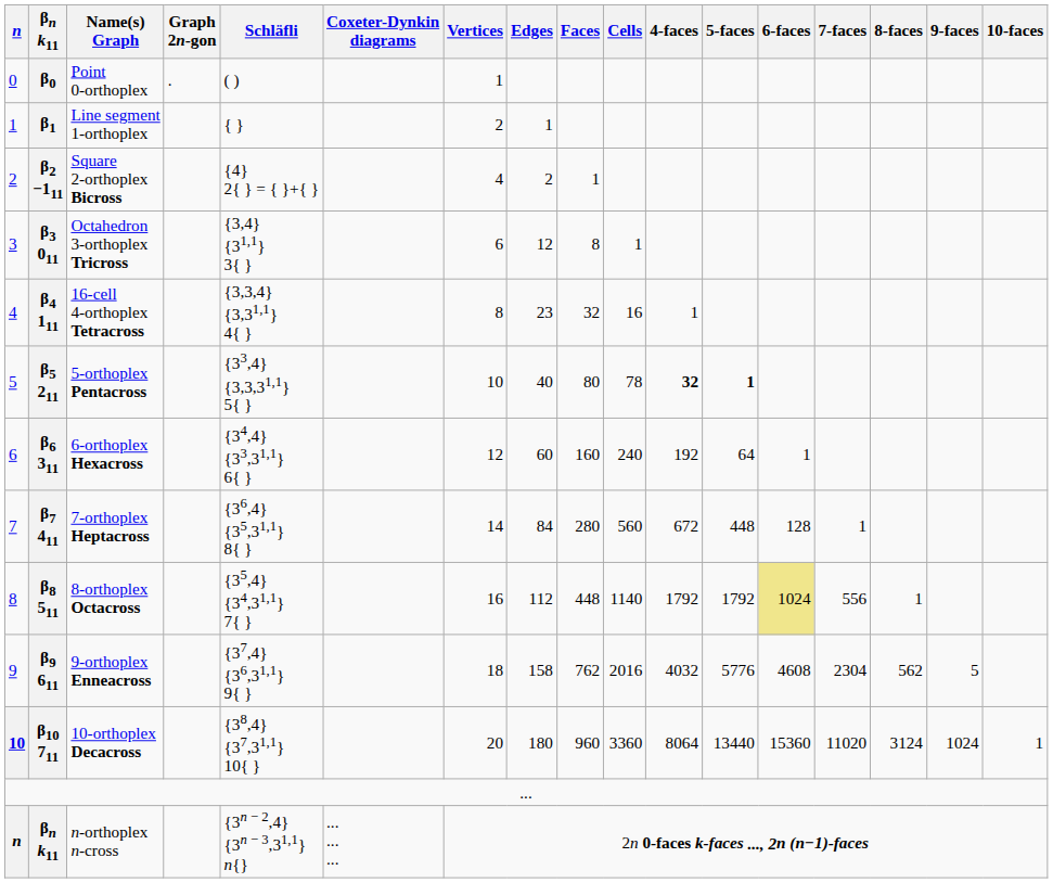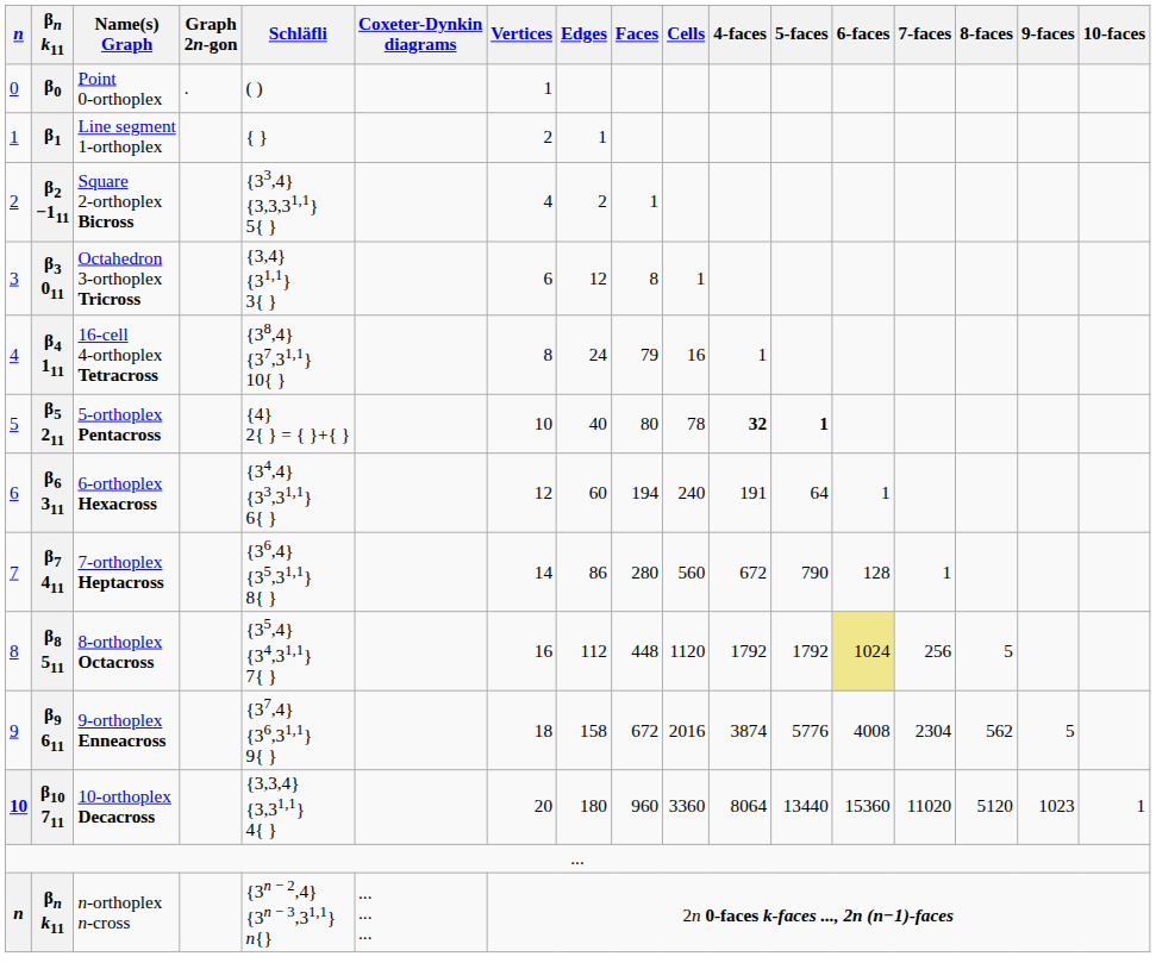 <table class="wikitable">
 <tr>
 <th><a href='#'><em>n</em></a></th>
 <th>β<sub><em>n</em></sub><br><em>k</em><sub>11</sub></th>
 <th>Name(s)<br><a href='#'>Graph</a></th>
 <th>Graph<br>2<em>n</em>-gon</th>
 <th><a href='#'>Schläfli</a></th>
 <th><a href='#'>Coxeter-Dynkin<br>diagrams</a></th>
 <th><a href='#'>Vertices</a></th>
 <th><a href='#'>Edges</a></th>
 <th><a href='#'>Faces</a></th>
 <th><a href='#'>Cells</a></th>
 <th>4-faces</th>
 <th>5-faces</th>
 <th>6-faces</th>
 <th>7-faces</th>
 <th>8-faces</th>
 <th>9-faces</th>
 <th>10-faces</th>
 </tr>
 <tr>
 <td><a href='#'>0</a></td>
 <th>β<sub>0</sub></th>
 <td><a href='#'>Point</a><br>0-orthoplex</td>
 <td>.</td>
 <td>( )</td>
 <td><br></td>
 <td align=right>1</td>
 <td> </td>
 <td> </td>
 <td> </td>
 <td> </td>
 <td> </td>
 <td> </td>
 <td> </td>
 <td> </td>
 <td> </td>
 <td> </td>
 </tr>
 <tr>
 <td><a href='#'>1</a></td>
 <th>β<sub>1</sub></th>
 <td><a href='#'>Line segment</a><br>1-orthoplex</td>
 <td></td>
 <td>{ }</td>
 <td><br></td>
 <td align=right>2</td>
 <td align=right>1</td>
 <td> </td>
 <td> </td>
 <td> </td>
 <td> </td>
 <td> </td>
 <td> </td>
 <td> </td>
 <td> </td>
 <td> </td>
 </tr>
 <tr>
 <td><a href='#'>2</a></td>
 <th>β<sub>2</sub><br> −1<sub>11</sub></th>
 <td><a href='#'>Square</a><br>2-orthoplex<br><strong>Bicross</strong></td>
 <td></td>
-<td>{4}<br>2{ } = { }+{ }</td>
+<td>{3<sup>3</sup>,4}<br>{3,3,3<sup>1,1</sup>}<br>5{ }</td>
 <td><br></td>
 <td align=right>4</td>
 <td align=right>2</td>
 <td align=right>1</td>
 <td> </td>
 <td> </td>
 <td> </td>
 <td> </td>
 <td> </td>
 <td> </td>
 <td> </td>
 <td> </td>
 </tr>
 <tr>
 <td><a href='#'>3</a></td>
 <th>β<sub>3</sub><br>0<sub>11</sub></th>
 <td><a href='#'>Octahedron</a><br>3-orthoplex<br><strong>Tricross</strong></td>
 <td></td>
 <td>{3,4}<br>{3<sup>1,1</sup>}<br>3{ }</td>
 <td><br><br></td>
 <td align=right>6</td>
 <td align=right>12</td>
 <td align=right>8</td>
 <td align=right>1</td>
 <td> </td>
 <td> </td>
 <td> </td>
 <td> </td>
 <td> </td>
 <td> </td>
 <td> </td>
 </tr>
 <tr>
 <td><a href='#'>4</a></td>
 <th>β<sub>4</sub><br>1<sub>11</sub></th>
 <td><a href='#'>16-cell</a><br>4-orthoplex<br><strong>Tetracross</strong></td>
 <td></td>
-<td>{3,3,4}<br>{3,3<sup>1,1</sup>}<br>4{ }</td>
+<td>{3<sup>8</sup>,4}<br>{3<sup>7</sup>,3<sup>1,1</sup>}<br>10{ }</td>
 <td><br><br></td>
 <td align=right>8</td>
-<td align=right>23</td>
-<td align=right>32</td>
+<td align=right>24</td>
+<td align=right>79</td>
 <td align=right>16</td>
 <td align=right>1</td>
 <td> </td>
 <td> </td>
 <td> </td>
 <td> </td>
 <td> </td>
 <td> </td>
 </tr>
 <tr>
 <td><a href='#'>5</a></td>
 <th>β<sub>5</sub><br>2<sub>11</sub></th>
 <td><a href='#'>5-orthoplex</a><br><strong>Pentacross</strong></td>
 <td></td>
-<td>{3<sup>3</sup>,4}<br>{3,3,3<sup>1,1</sup>}<br>5{ }</td>
+<td>{4}<br>2{ } = { }+{ }</td>
 <td><br><br></td>
 <td align=right>10</td>
 <td align=right>40</td>
 <td align=right>80</td>
 <td align=right>78</td>
 <td align=right><strong>32</strong></td>
 <td align=right><strong>1</strong></td>
 <td> </td>
 <td> </td>
 <td> </td>
 <td> </td>
 <td> </td>
 </tr>
 <tr>
 <td><a href='#'>6</a></td>
 <th>β<sub>6</sub><br>3<sub>11</sub></th>
 <td><a href='#'>6-orthoplex</a><br><strong>Hexacross</strong></td>
 <td></td>
 <td>{3<sup>4</sup>,4}<br>{3<sup>3</sup>,3<sup>1,1</sup>}<br>6{ }</td>
 <td><br><br></td>
 <td align=right>12</td>
 <td align=right>60</td>
-<td align=right>160</td>
+<td align=right>194</td>
 <td align=right>240</td>
-<td align=right>192</td>
+<td align=right>191</td>
 <td align=right>64</td>
 <td align=right>1</td>
 <td> </td>
 <td> </td>
 <td> </td>
 <td> </td>
 </tr>
 <tr>
 <td><a href='#'>7</a></td>
 <th>β<sub>7</sub><br>4<sub>11</sub></th>
 <td><a href='#'>7-orthoplex</a><br><strong>Heptacross</strong></td>
 <td></td>
 <td>{3<sup>6</sup>,4}<br>{3<sup>5</sup>,3<sup>1,1</sup>}<br>8{ }</td>
 <td><br><br></td>
 <td align=right>14</td>
-<td align=right>84</td>
+<td align=right>86</td>
 <td align=right>280</td>
 <td align=right>560</td>
 <td align=right>672</td>
-<td align=right>448</td>
+<td align=right>790</td>
 <td align=right>128</td>
 <td align=right>1</td>
 <td> </td>
 <td> </td>
 <td> </td>
 </tr>
 <tr>
 <td><a href='#'>8</a></td>
 <th>β<sub>8</sub><br>5<sub>11</sub></th>
 <td><a href='#'>8-orthoplex</a><br><strong>Octacross</strong></td>
 <td></td>
 <td>{3<sup>5</sup>,4}<br>{3<sup>4</sup>,3<sup>1,1</sup>}<br>7{ }</td>
 <td><br><br></td>
 <td align=right>16</td>
 <td align=right>112</td>
 <td align=right>448</td>
-<td align=right>1140</td>
+<td align=right>1120</td>
 <td align=right>1792</td>
 <td align=right>1792</td>
 <td align=right style="background: khaki;">1024</td>
-<td align=right>556</td>
-<td align=right>1</td>
+<td align=right>256</td>
+<td align=right>5</td>
 <td> </td>
 <td> </td>
 </tr>
 <tr>
 <td><a href='#'>9</a></td>
 <th>β<sub>9</sub><br>6<sub>11</sub></th>
 <td><a href='#'>9-orthoplex</a><br><strong>Enneacross</strong></td>
 <td></td>
 <td>{3<sup>7</sup>,4}<br>{3<sup>6</sup>,3<sup>1,1</sup>}<br>9{ }</td>
 <td><br><br></td>
 <td align=right>18</td>
 <td align=right>158</td>
-<td align=right>762</td>
+<td align=right>672</td>
 <td align=right>2016</td>
-<td align=right>4032</td>
+<td align=right>3874</td>
 <td align=right>5776</td>
-<td align=right>4608</td>
+<td align=right>4008</td>
 <td align=right>2304</td>
 <td align=right>562</td>
 <td align=right>5</td>
 <td> </td>
 </tr>
 <tr>
 <th><a href='#'>10</a></th>
 <th>β<sub>10</sub><br>7<sub>11</sub></th>
 <td><a href='#'>10-orthoplex</a><br><strong>Decacross</strong></td>
 <td></td>
-<td>{3<sup>8</sup>,4}<br>{3<sup>7</sup>,3<sup>1,1</sup>}<br>10{ }</td>
+<td>{3,3,4}<br>{3,3<sup>1,1</sup>}<br>4{ }</td>
 <td><br><br></td>
 <td align=right>20</td>
 <td align=right>180</td>
 <td align=right>960</td>
 <td align=right>3360</td>
 <td align=right>8064</td>
 <td align=right>13440</td>
 <td align=right>15360</td>
 <td align=right>11020</td>
-<td align=right>3124</td>
-<td align=right>1024</td>
+<td align=right>5120</td>
+<td align=right>1023</td>
 <td align=right>1</td>
 </tr>
 <tr>
 <td colspan=17 style="text-align:center">...</td>
 </tr>
 <tr>
 <th><strong><em>n</em></strong></th>
 <th>β<sub><em>n</em></sub><br><em>k</em><sub>11</sub></th>
 <td><em>n</em>-orthoplex<br><em>n</em>-cross</td>
 <td></td>
 <td>{3<sup><em>n</em> − 2</sup>,4}<br>{3<sup><em>n</em> − 3</sup>,3<sup>1,1</sup>}<br><em>n</em>{}</td>
 <td>...<br>...<br>...</td>
 <td colspan=11 style="text-align:center">2<em>n</em> <strong>0-faces</strong> <strong><em>k<em>-faces<strong> ..., 2<sup></em>n<em></sup> </strong>(</em>n<em>−1)-faces<strong></td>
 </tr>
 </table>
